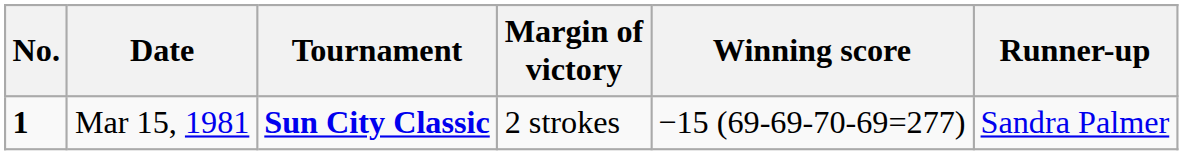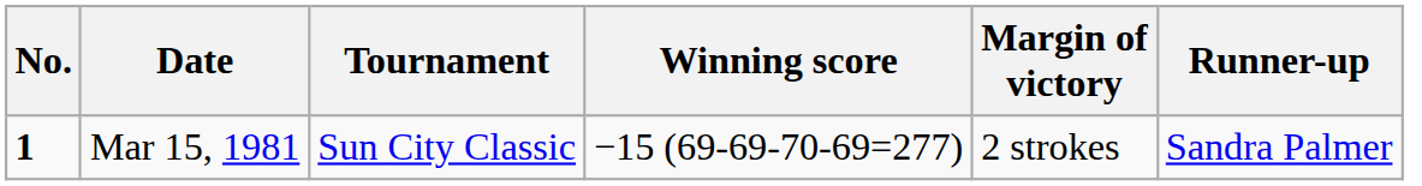 <table class="wikitable" style="font-size:95%;">
 <tr>
 <th>No.</th>
 <th>Date</th>
 <th>Tournament</th>
+<th>Winning score</th>
 <th>Margin of<br>victory</th>
-<th>Winning score</th>
 <th>Runner-up</th>
 </tr>
 <tr>
 <td><strong>1</strong></td>
 <td>Mar 15, <a href='#'>1981</a></td>
-<td><strong><a href='#'>Sun City Classic</a></strong></td>
+<td><a href='#'>Sun City Classic</a></td>
+<td>−15 (69-69-70-69=277)</td>
 <td>2 strokes</td>
-<td>−15 (69-69-70-69=277)</td>
 <td> <a href='#'>Sandra Palmer</a></td>
 </tr>
 </table>
